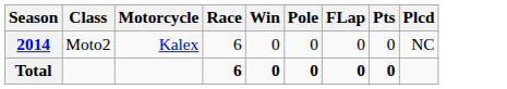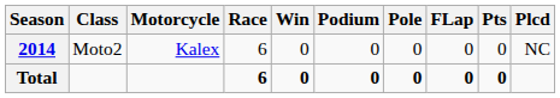 <table class="wikitable" style=text-align:right>
 <tr>
 <th>Season</th>
 <th>Class</th>
 <th>Motorcycle</th>
 <th>Race</th>
 <th>Win</th>
+<th>Podium</th>
 <th>Pole</th>
 <th>FLap</th>
 <th>Pts</th>
 <th>Plcd</th>
 </tr>
 <tr>
 <th><a href='#'>2014</a></th>
 <td>Moto2</td>
 <td><a href='#'>Kalex</a></td>
 <td>6</td>
+<td>0</td>
 <td>0</td>
 <td>0</td>
 <td>0</td>
 <td>0</td>
 <td>NC</td>
 </tr>
 <tr>
 <th>Total</th>
 <td></td>
 <td></td>
 <td><strong>6</strong></td>
 <td><strong>0</strong></td>
 <td><strong>0</strong></td>
 <td><strong>0</strong></td>
 <td><strong>0</strong></td>
+<td><strong>0</strong></td>
 <td></td>
 </tr>
 </table>
